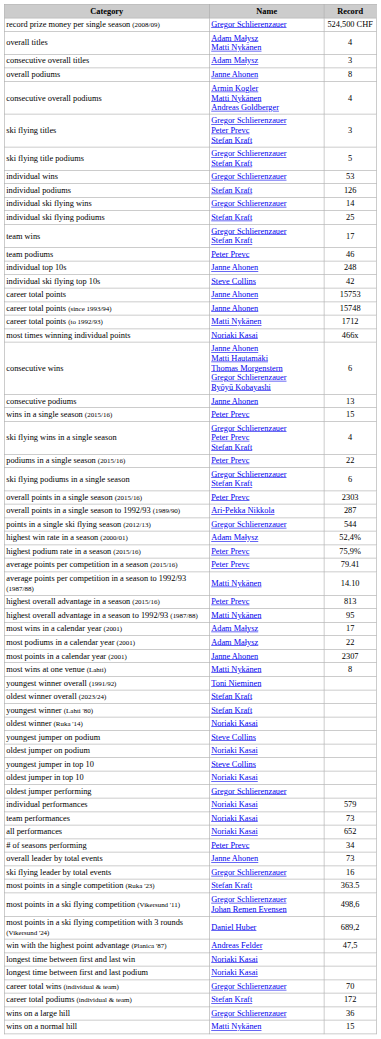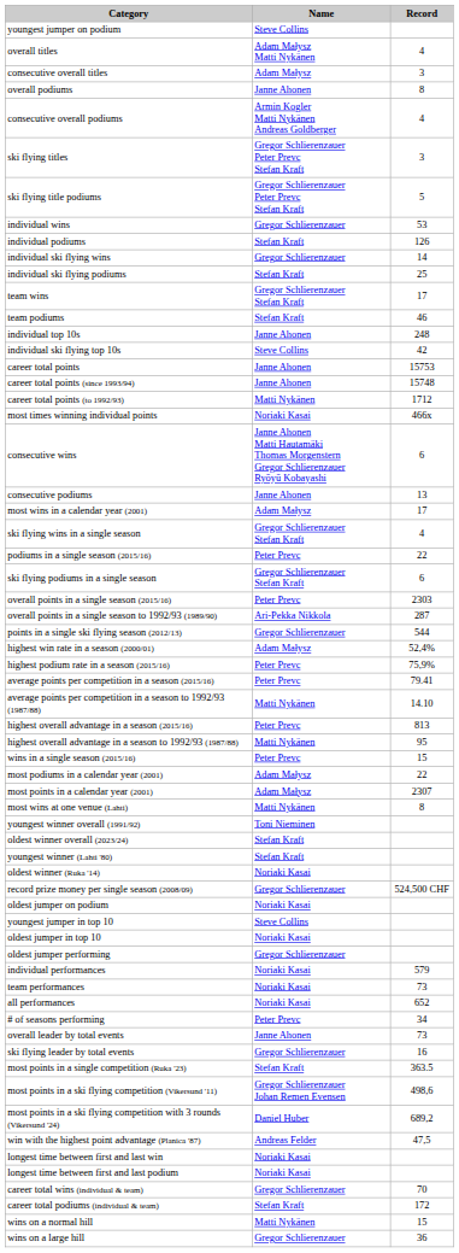 <table class="wikitable sortable" style="font-size:87%; text-align:left; border:grey solid 1px; border-collapse:collapse; background:#ffffff;">
 <tr style="background:#ccc; text-align:center;">
 <th style="background:#ccc;" width="335">Category</th>
 <th style="background:#ccc;" width="185">Name</th>
 <th style="background:#ccc;" width="80">Record</th>
 </tr>
 <tr>
-<td>record prize money per single season <small>(2008/09)</small></td>
-<td> <a href='#'>Gregor Schlierenzauer</a></td>
-<td align=center>524,500 CHF</td>
+<td>youngest jumper on podium</td>
+<td> <a href='#'>Steve Collins</a></td>
+<td align=center></td>
 </tr>
 <tr>
 <td>overall titles</td>
 <td> <a href='#'>Adam Małysz</a><br> <a href='#'>Matti Nykänen</a></td>
 <td align=center>4</td>
 </tr>
 <tr>
 <td>consecutive overall titles</td>
 <td> <a href='#'>Adam Małysz</a></td>
 <td align=center>3</td>
 </tr>
 <tr>
 <td>overall podiums</td>
 <td> <a href='#'>Janne Ahonen</a></td>
 <td align=center>8</td>
 </tr>
 <tr>
 <td>consecutive overall podiums</td>
 <td> <a href='#'>Armin Kogler</a> <br>  <a href='#'>Matti Nykänen</a> <br>  <a href='#'>Andreas Goldberger</a></td>
 <td align=center>4</td>
 </tr>
 <tr>
 <td>ski flying titles</td>
 <td> <a href='#'>Gregor Schlierenzauer</a> <br>  <a href='#'>Peter Prevc</a> <br>  <a href='#'>Stefan Kraft</a></td>
 <td align=center>3</td>
 </tr>
 <tr>
 <td>ski flying title podiums</td>
-<td> <a href='#'>Gregor Schlierenzauer</a> <br>  <a href='#'>Stefan Kraft</a></td>
+<td> <a href='#'>Gregor Schlierenzauer</a> <br>  <a href='#'>Peter Prevc</a> <br>  <a href='#'>Stefan Kraft</a></td>
 <td align=center>5</td>
 </tr>
 <tr>
 <td>individual wins</td>
 <td> <a href='#'>Gregor Schlierenzauer</a></td>
 <td align=center>53</td>
 </tr>
 <tr>
 <td>individual podiums</td>
 <td> <a href='#'>Stefan Kraft</a></td>
 <td align=center>126</td>
 </tr>
 <tr>
 <td>individual ski flying wins</td>
 <td> <a href='#'>Gregor Schlierenzauer</a></td>
 <td align=center>14</td>
 </tr>
 <tr>
 <td>individual ski flying podiums</td>
 <td> <a href='#'>Stefan Kraft</a></td>
 <td align=center>25</td>
 </tr>
 <tr>
 <td>team wins</td>
 <td> <a href='#'>Gregor Schlierenzauer</a> <br>  <a href='#'>Stefan Kraft</a></td>
 <td align=center>17</td>
 </tr>
 <tr>
 <td>team podiums</td>
-<td> <a href='#'>Peter Prevc</a></td>
+<td> <a href='#'>Stefan Kraft</a></td>
 <td align=center>46</td>
 </tr>
 <tr>
 <td>individual top 10s</td>
 <td> <a href='#'>Janne Ahonen</a></td>
 <td align=center>248</td>
 </tr>
 <tr>
 <td>individual ski flying top 10s</td>
 <td> <a href='#'>Steve Collins</a></td>
 <td align=center>42</td>
 </tr>
 <tr>
 <td>career total points</td>
 <td> <a href='#'>Janne Ahonen</a></td>
 <td align=center>15753</td>
 </tr>
 <tr>
 <td>career total points <small>(since 1993/94)</small></td>
 <td> <a href='#'>Janne Ahonen</a></td>
 <td align=center>15748</td>
 </tr>
 <tr>
 <td>career total points <small>(to 1992/93)</small></td>
 <td> <a href='#'>Matti Nykänen</a></td>
 <td align=center>1712</td>
 </tr>
 <tr>
 <td>most times winning individual points</td>
 <td> <a href='#'>Noriaki Kasai</a></td>
 <td align=center>466x</td>
 </tr>
 <tr>
 <td>consecutive wins</td>
 <td> <a href='#'>Janne Ahonen</a> <br>  <a href='#'>Matti Hautamäki</a> <br>  <a href='#'>Thomas Morgenstern</a> <br>  <a href='#'>Gregor Schlierenzauer</a> <br>  <a href='#'>Ryōyū Kobayashi</a></td>
 <td align=center>6</td>
 </tr>
 <tr>
 <td>consecutive podiums</td>
 <td> <a href='#'>Janne Ahonen</a></td>
 <td align=center>13</td>
 </tr>
 <tr>
-<td>wins in a single season <small>(2015/16)</small></td>
-<td> <a href='#'>Peter Prevc</a></td>
-<td align=center>15</td>
+<td>most wins in a calendar year <small>(2001)</small></td>
+<td> <a href='#'>Adam Małysz</a></td>
+<td align=center>17</td>
 </tr>
 <tr>
 <td>ski flying wins in a single season</td>
-<td> <a href='#'>Gregor Schlierenzauer</a> <br>  <a href='#'>Peter Prevc</a> <br>  <a href='#'>Stefan Kraft</a></td>
+<td> <a href='#'>Gregor Schlierenzauer</a> <br>  <a href='#'>Stefan Kraft</a></td>
 <td align=center>4</td>
 </tr>
 <tr>
 <td>podiums in a single season <small>(2015/16)</small></td>
 <td> <a href='#'>Peter Prevc</a></td>
 <td align=center>22</td>
 </tr>
 <tr>
 <td>ski flying podiums in a single season</td>
 <td> <a href='#'>Gregor Schlierenzauer</a> <br>  <a href='#'>Stefan Kraft</a></td>
 <td align=center>6</td>
 </tr>
 <tr>
 <td>overall points in a single season <small>(2015/16)</small></td>
 <td> <a href='#'>Peter Prevc</a></td>
 <td align=center>2303</td>
 </tr>
 <tr>
 <td>overall points in a single season to 1992/93 <small>(1989/90)</small></td>
 <td> <a href='#'>Ari-Pekka Nikkola</a></td>
 <td align=center>287</td>
 </tr>
 <tr>
 <td>points in a single ski flying season <small>(2012/13)</small></td>
 <td> <a href='#'>Gregor Schlierenzauer</a></td>
 <td align=center>544</td>
 </tr>
 <tr>
 <td>highest win rate in a season <small>(2000/01)</small></td>
 <td> <a href='#'>Adam Małysz</a></td>
 <td align=center>52,4%</td>
 </tr>
 <tr>
 <td>highest podium rate in a season <small>(2015/16)</small></td>
 <td> <a href='#'>Peter Prevc</a></td>
 <td align=center>75,9%</td>
 </tr>
 <tr>
 <td>average points per competition in a season <small>(2015/16)</small></td>
 <td> <a href='#'>Peter Prevc</a></td>
 <td align=center>79.41</td>
 </tr>
 <tr>
 <td>average points per competition in a season to 1992/93 <small>(1987/88)</small></td>
 <td> <a href='#'>Matti Nykänen</a></td>
 <td align=center>14.10</td>
 </tr>
 <tr>
 <td>highest overall advantage in a season <small>(2015/16)</small></td>
 <td> <a href='#'>Peter Prevc</a></td>
 <td align=center>813</td>
 </tr>
 <tr>
 <td>highest overall advantage in a season to 1992/93 <small>(1987/88)</small></td>
 <td> <a href='#'>Matti Nykänen</a></td>
 <td align=center>95</td>
 </tr>
 <tr>
-<td>most wins in a calendar year <small>(2001)</small></td>
-<td> <a href='#'>Adam Małysz</a></td>
-<td align=center>17</td>
+<td>wins in a single season <small>(2015/16)</small></td>
+<td> <a href='#'>Peter Prevc</a></td>
+<td align=center>15</td>
 </tr>
 <tr>
 <td>most podiums in a calendar year <small>(2001)</small></td>
 <td> <a href='#'>Adam Małysz</a></td>
 <td align=center>22</td>
 </tr>
 <tr>
 <td>most points in a calendar year <small>(2001)</small></td>
-<td> <a href='#'>Janne Ahonen</a></td>
+<td> <a href='#'>Adam Małysz</a></td>
 <td align=center>2307</td>
 </tr>
 <tr>
 <td>most wins at one venue <small>(Lahti)</small></td>
 <td> <a href='#'>Matti Nykänen</a></td>
 <td align=center>8</td>
 </tr>
 <tr>
 <td>youngest winner overall <small>(1991/92)</small></td>
 <td> <a href='#'>Toni Nieminen</a></td>
 <td align=center></td>
 </tr>
 <tr>
 <td>oldest winner overall <small>(2023/24)</small></td>
 <td> <a href='#'>Stefan Kraft</a></td>
 <td align="center"></td>
 </tr>
 <tr>
 <td>youngest winner <small>(Lahti '80)</small></td>
 <td> <a href='#'>Stefan Kraft</a></td>
 <td align=center></td>
 </tr>
 <tr>
 <td>oldest winner <small>(Ruka '14)</small></td>
 <td> <a href='#'>Noriaki Kasai</a></td>
 <td align=center></td>
 </tr>
 <tr>
-<td>youngest jumper on podium</td>
-<td> <a href='#'>Steve Collins</a></td>
-<td align=center></td>
+<td>record prize money per single season <small>(2008/09)</small></td>
+<td> <a href='#'>Gregor Schlierenzauer</a></td>
+<td align=center>524,500 CHF</td>
 </tr>
 <tr>
 <td>oldest jumper on podium</td>
 <td> <a href='#'>Noriaki Kasai</a></td>
 <td align=center></td>
 </tr>
 <tr>
 <td>youngest jumper in top 10</td>
 <td> <a href='#'>Steve Collins</a></td>
 <td align=center></td>
 </tr>
 <tr>
 <td>oldest jumper in top 10</td>
 <td> <a href='#'>Noriaki Kasai</a></td>
 <td align=center></td>
 </tr>
 <tr>
 <td>oldest jumper performing</td>
 <td> <a href='#'>Gregor Schlierenzauer</a></td>
 <td align=center></td>
 </tr>
 <tr>
 <td>individual performances</td>
 <td> <a href='#'>Noriaki Kasai</a></td>
 <td align=center>579</td>
 </tr>
 <tr>
 <td>team performances</td>
 <td> <a href='#'>Noriaki Kasai</a></td>
 <td align=center>73</td>
 </tr>
 <tr>
 <td>all performances</td>
 <td> <a href='#'>Noriaki Kasai</a></td>
 <td align=center>652</td>
 </tr>
 <tr>
 <td># of seasons performing</td>
 <td> <a href='#'>Peter Prevc</a></td>
 <td align=center>34</td>
 </tr>
 <tr>
 <td>overall leader by total events</td>
 <td> <a href='#'>Janne Ahonen</a></td>
 <td align=center>73</td>
 </tr>
 <tr>
 <td>ski flying leader by total events</td>
 <td> <a href='#'>Gregor Schlierenzauer</a></td>
 <td align=center>16</td>
 </tr>
 <tr>
 <td>most points in a single competition <small>(Ruka '23)</small></td>
 <td> <a href='#'>Stefan Kraft</a></td>
 <td align=center>363.5</td>
 </tr>
 <tr>
 <td>most points in a ski flying competition <small>(Vikersund '11)</small></td>
 <td> <a href='#'>Gregor Schlierenzauer</a><br> <a href='#'>Johan Remen Evensen</a></td>
 <td align=center>498,6</td>
 </tr>
 <tr>
 <td>most points in a ski flying competition with 3 rounds <small>(Vikersund '24)</small></td>
 <td> <a href='#'>Daniel Huber</a></td>
 <td align=center>689,2</td>
 </tr>
 <tr>
 <td>win with the highest point advantage <small>(Planica '87)</small></td>
 <td> <a href='#'>Andreas Felder</a></td>
 <td align=center>47,5</td>
 </tr>
 <tr>
 <td>longest time between first and last win</td>
 <td> <a href='#'>Noriaki Kasai</a></td>
 <td align=center></td>
 </tr>
 <tr>
 <td>longest time between first and last podium</td>
 <td> <a href='#'>Noriaki Kasai</a></td>
 <td align=center></td>
 </tr>
 <tr>
 <td>career total wins <small>(individual & team)</small></td>
 <td> <a href='#'>Gregor Schlierenzauer</a></td>
 <td align=center>70</td>
 </tr>
 <tr>
 <td>career total podiums <small>(individual & team)</small></td>
 <td> <a href='#'>Stefan Kraft</a></td>
 <td align=center>172</td>
 </tr>
 <tr>
+<td>wins on a normal hill</td>
+<td> <a href='#'>Matti Nykänen</a></td>
+<td align=center>15</td>
+</tr>
+<tr>
 <td>wins on a large hill</td>
 <td> <a href='#'>Gregor Schlierenzauer</a></td>
 <td align=center>36</td>
 </tr>
-<tr>
-<td>wins on a normal hill</td>
-<td> <a href='#'>Matti Nykänen</a></td>
-<td align=center>15</td>
-</tr>
 </table>
